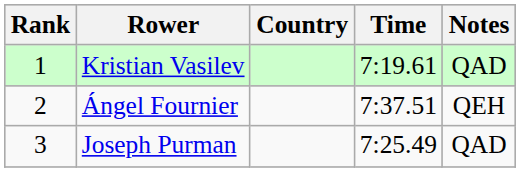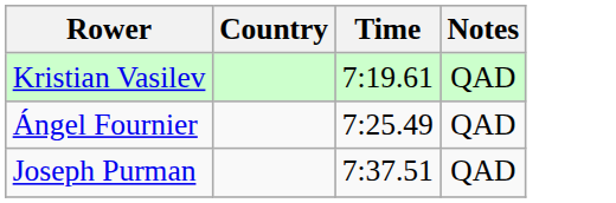 <table class="wikitable" style="text-align:center">
 <tr>
-<th>Rank</th>
 <th>Rower</th>
 <th>Country</th>
 <th>Time</th>
 <th>Notes</th>
 </tr>
 <tr bgcolor=ccffcc>
-<td>1</td>
 <td align="left"><a href='#'>Kristian Vasilev</a></td>
 <td align="left"></td>
 <td>7:19.61</td>
 <td>QAD</td>
 </tr>
 <tr>
-<td>2</td>
 <td align="left"><a href='#'>Ángel Fournier</a></td>
-<td align="left"></td>
-<td>7:37.51</td>
-<td>QEH</td>
-</tr>
-<tr>
-<td>3</td>
-<td align="left"><a href='#'>Joseph Purman</a></td>
 <td align="left"></td>
 <td>7:25.49</td>
 <td>QAD</td>
 </tr>
+<tr>
+<td align="left"><a href='#'>Joseph Purman</a></td>
+<td align="left"></td>
+<td>7:37.51</td>
+<td>QAD</td>
+</tr>
 </table>
